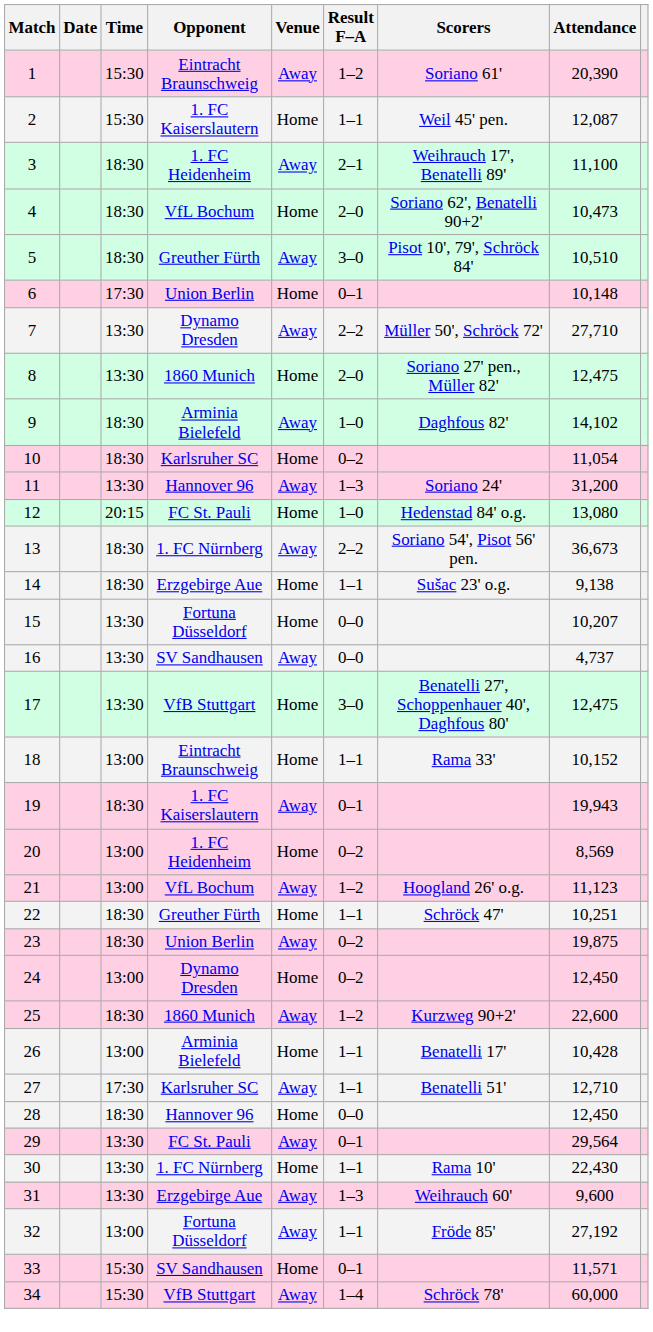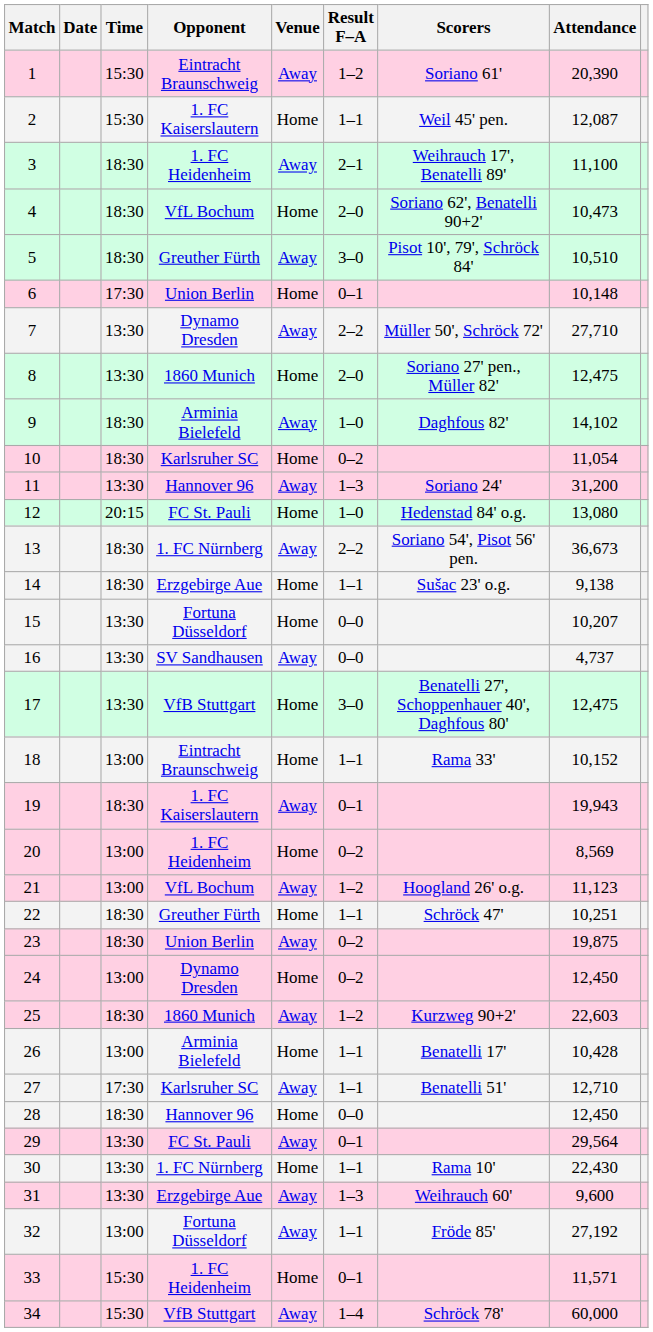 <table class="wikitable sortable" style="text-align:center">
 <tr>
 <th>Match</th>
 <th>Date</th>
 <th>Time</th>
 <th>Opponent</th>
 <th>Venue</th>
 <th>Result<br>F–A</th>
 <th class="unsortable">Scorers</th>
 <th>Attendance</th>
 <th class="unsortable"></th>
 </tr>
 <tr bgcolor="#ffd0e3">
 <td>1</td>
 <td></td>
 <td>15:30</td>
 <td><a href='#'>Eintracht Braunschweig</a></td>
 <td><a href='#'>Away</a></td>
 <td>1–2</td>
 <td><a href='#'>Soriano</a> 61'</td>
 <td>20,390</td>
 <td></td>
 </tr>
 <tr bgcolor="#f3f3f3">
 <td>2</td>
 <td></td>
 <td>15:30</td>
 <td><a href='#'>1. FC Kaiserslautern</a></td>
 <td>Home</td>
 <td>1–1</td>
 <td><a href='#'>Weil</a> 45' pen.</td>
 <td>12,087</td>
 <td></td>
 </tr>
 <tr bgcolor="#d0ffe3">
 <td>3</td>
 <td></td>
 <td>18:30</td>
 <td><a href='#'>1. FC Heidenheim</a></td>
 <td><a href='#'>Away</a></td>
 <td>2–1</td>
 <td><a href='#'>Weihrauch</a> 17', <a href='#'>Benatelli</a> 89'</td>
 <td>11,100</td>
 <td></td>
 </tr>
 <tr bgcolor="#d0ffe3">
 <td>4</td>
 <td></td>
 <td>18:30</td>
 <td><a href='#'>VfL Bochum</a></td>
 <td>Home</td>
 <td>2–0</td>
 <td><a href='#'>Soriano</a> 62', <a href='#'>Benatelli</a> 90+2'</td>
 <td>10,473</td>
 <td></td>
 </tr>
 <tr bgcolor="#d0ffe3">
 <td>5</td>
 <td></td>
 <td>18:30</td>
 <td><a href='#'>Greuther Fürth</a></td>
 <td><a href='#'>Away</a></td>
 <td>3–0</td>
 <td><a href='#'>Pisot</a> 10', 79', <a href='#'>Schröck</a> 84'</td>
 <td>10,510</td>
 <td></td>
 </tr>
 <tr bgcolor="#ffd0e3">
 <td>6</td>
 <td></td>
 <td>17:30</td>
 <td><a href='#'>Union Berlin</a></td>
 <td>Home</td>
 <td>0–1</td>
 <td></td>
 <td>10,148</td>
 <td></td>
 </tr>
 <tr bgcolor="#f3f3f3">
 <td>7</td>
 <td></td>
 <td>13:30</td>
 <td><a href='#'>Dynamo Dresden</a></td>
 <td><a href='#'>Away</a></td>
 <td>2–2</td>
 <td><a href='#'>Müller</a> 50', <a href='#'>Schröck</a> 72'</td>
 <td>27,710</td>
 <td></td>
 </tr>
 <tr bgcolor="#d0ffe3">
 <td>8</td>
 <td></td>
 <td>13:30</td>
 <td><a href='#'>1860 Munich</a></td>
 <td>Home</td>
 <td>2–0</td>
 <td><a href='#'>Soriano</a> 27' pen., <a href='#'>Müller</a> 82'</td>
 <td>12,475</td>
 <td></td>
 </tr>
 <tr bgcolor="#d0ffe3">
 <td>9</td>
 <td></td>
 <td>18:30</td>
 <td><a href='#'>Arminia Bielefeld</a></td>
 <td><a href='#'>Away</a></td>
 <td>1–0</td>
 <td><a href='#'>Daghfous</a> 82'</td>
 <td>14,102</td>
 <td></td>
 </tr>
 <tr bgcolor="#ffd0e3">
 <td>10</td>
 <td></td>
 <td>18:30</td>
 <td><a href='#'>Karlsruher SC</a></td>
 <td>Home</td>
 <td>0–2</td>
 <td></td>
 <td>11,054</td>
 <td></td>
 </tr>
 <tr bgcolor="#ffd0e3">
 <td>11</td>
 <td></td>
 <td>13:30</td>
 <td><a href='#'>Hannover 96</a></td>
 <td><a href='#'>Away</a></td>
 <td>1–3</td>
 <td><a href='#'>Soriano</a> 24'</td>
 <td>31,200</td>
 <td></td>
 </tr>
 <tr bgcolor="#d0ffe3">
 <td>12</td>
 <td></td>
 <td>20:15</td>
 <td><a href='#'>FC St. Pauli</a></td>
 <td>Home</td>
 <td>1–0</td>
 <td><a href='#'>Hedenstad</a> 84' o.g.</td>
 <td>13,080</td>
 <td></td>
 </tr>
 <tr bgcolor="#f3f3f3">
 <td>13</td>
 <td></td>
 <td>18:30</td>
 <td><a href='#'>1. FC Nürnberg</a></td>
 <td><a href='#'>Away</a></td>
 <td>2–2</td>
 <td><a href='#'>Soriano</a> 54', <a href='#'>Pisot</a> 56' pen.</td>
 <td>36,673</td>
 <td></td>
 </tr>
 <tr bgcolor="#f3f3f3">
 <td>14</td>
 <td></td>
 <td>18:30</td>
 <td><a href='#'>Erzgebirge Aue</a></td>
 <td>Home</td>
 <td>1–1</td>
 <td><a href='#'>Sušac</a> 23' o.g.</td>
 <td>9,138</td>
 <td></td>
 </tr>
 <tr bgcolor="#f3f3f3">
 <td>15</td>
 <td></td>
 <td>13:30</td>
 <td><a href='#'>Fortuna Düsseldorf</a></td>
 <td>Home</td>
 <td>0–0</td>
 <td></td>
 <td>10,207</td>
 <td></td>
 </tr>
 <tr bgcolor="#f3f3f3">
 <td>16</td>
 <td></td>
 <td>13:30</td>
 <td><a href='#'>SV Sandhausen</a></td>
 <td><a href='#'>Away</a></td>
 <td>0–0</td>
 <td></td>
 <td>4,737</td>
 <td></td>
 </tr>
 <tr bgcolor="#d0ffe3">
 <td>17</td>
 <td></td>
 <td>13:30</td>
 <td><a href='#'>VfB Stuttgart</a></td>
 <td>Home</td>
 <td>3–0</td>
 <td><a href='#'>Benatelli</a> 27', <a href='#'>Schoppenhauer</a> 40', <a href='#'>Daghfous</a> 80'</td>
 <td>12,475</td>
 <td></td>
 </tr>
 <tr bgcolor="#f3f3f3">
 <td>18</td>
 <td></td>
 <td>13:00</td>
 <td><a href='#'>Eintracht Braunschweig</a></td>
 <td>Home</td>
 <td>1–1</td>
 <td><a href='#'>Rama</a> 33'</td>
 <td>10,152</td>
 <td></td>
 </tr>
 <tr bgcolor="#ffd0e3">
 <td>19</td>
 <td></td>
 <td>18:30</td>
 <td><a href='#'>1. FC Kaiserslautern</a></td>
 <td><a href='#'>Away</a></td>
 <td>0–1</td>
 <td></td>
 <td>19,943</td>
 <td></td>
 </tr>
 <tr bgcolor="#ffd0e3">
 <td>20</td>
 <td></td>
 <td>13:00</td>
 <td><a href='#'>1. FC Heidenheim</a></td>
 <td>Home</td>
 <td>0–2</td>
 <td></td>
 <td>8,569</td>
 <td></td>
 </tr>
 <tr bgcolor="#ffd0e3">
 <td>21</td>
 <td></td>
 <td>13:00</td>
 <td><a href='#'>VfL Bochum</a></td>
 <td><a href='#'>Away</a></td>
 <td>1–2</td>
 <td><a href='#'>Hoogland</a> 26' o.g.</td>
 <td>11,123</td>
 <td></td>
 </tr>
 <tr bgcolor="#f3f3f3">
 <td>22</td>
 <td></td>
 <td>18:30</td>
 <td><a href='#'>Greuther Fürth</a></td>
 <td>Home</td>
 <td>1–1</td>
 <td><a href='#'>Schröck</a> 47'</td>
 <td>10,251</td>
 <td></td>
 </tr>
 <tr bgcolor="#ffd0e3">
 <td>23</td>
 <td></td>
 <td>18:30</td>
 <td><a href='#'>Union Berlin</a></td>
 <td><a href='#'>Away</a></td>
 <td>0–2</td>
 <td></td>
 <td>19,875</td>
 <td></td>
 </tr>
 <tr bgcolor="#ffd0e3">
 <td>24</td>
 <td></td>
 <td>13:00</td>
 <td><a href='#'>Dynamo Dresden</a></td>
 <td>Home</td>
 <td>0–2</td>
 <td></td>
 <td>12,450</td>
 <td></td>
 </tr>
 <tr bgcolor="#ffd0e3">
 <td>25</td>
 <td></td>
 <td>18:30</td>
 <td><a href='#'>1860 Munich</a></td>
 <td><a href='#'>Away</a></td>
 <td>1–2</td>
 <td><a href='#'>Kurzweg</a> 90+2'</td>
-<td>22,600</td>
+<td>22,603</td>
 <td></td>
 </tr>
 <tr bgcolor="#f3f3f3">
 <td>26</td>
 <td></td>
 <td>13:00</td>
 <td><a href='#'>Arminia Bielefeld</a></td>
 <td>Home</td>
 <td>1–1</td>
 <td><a href='#'>Benatelli</a> 17'</td>
 <td>10,428</td>
 <td></td>
 </tr>
 <tr bgcolor="#f3f3f3">
 <td>27</td>
 <td></td>
 <td>17:30</td>
 <td><a href='#'>Karlsruher SC</a></td>
 <td><a href='#'>Away</a></td>
 <td>1–1</td>
 <td><a href='#'>Benatelli</a> 51'</td>
 <td>12,710</td>
 <td></td>
 </tr>
 <tr bgcolor="#f3f3f3">
 <td>28</td>
 <td></td>
 <td>18:30</td>
 <td><a href='#'>Hannover 96</a></td>
 <td>Home</td>
 <td>0–0</td>
 <td></td>
 <td>12,450</td>
 <td></td>
 </tr>
 <tr bgcolor="#ffd0e3">
 <td>29</td>
 <td></td>
 <td>13:30</td>
 <td><a href='#'>FC St. Pauli</a></td>
 <td><a href='#'>Away</a></td>
 <td>0–1</td>
 <td></td>
 <td>29,564</td>
 <td></td>
 </tr>
 <tr bgcolor="#f3f3f3">
 <td>30</td>
 <td></td>
 <td>13:30</td>
 <td><a href='#'>1. FC Nürnberg</a></td>
 <td>Home</td>
 <td>1–1</td>
 <td><a href='#'>Rama</a> 10'</td>
 <td>22,430</td>
 <td></td>
 </tr>
 <tr bgcolor="#ffd0e3">
 <td>31</td>
 <td></td>
 <td>13:30</td>
 <td><a href='#'>Erzgebirge Aue</a></td>
 <td><a href='#'>Away</a></td>
 <td>1–3</td>
 <td><a href='#'>Weihrauch</a> 60'</td>
 <td>9,600</td>
 <td></td>
 </tr>
 <tr bgcolor="#f3f3f3">
 <td>32</td>
 <td></td>
 <td>13:00</td>
 <td><a href='#'>Fortuna Düsseldorf</a></td>
 <td><a href='#'>Away</a></td>
 <td>1–1</td>
 <td><a href='#'>Fröde</a> 85'</td>
 <td>27,192</td>
 <td></td>
 </tr>
 <tr bgcolor="#ffd0e3">
 <td>33</td>
 <td></td>
 <td>15:30</td>
-<td><a href='#'>SV Sandhausen</a></td>
+<td><a href='#'>1. FC Heidenheim</a></td>
 <td>Home</td>
 <td>0–1</td>
 <td></td>
 <td>11,571</td>
 <td></td>
 </tr>
 <tr bgcolor="#ffd0e3">
 <td>34</td>
 <td></td>
 <td>15:30</td>
 <td><a href='#'>VfB Stuttgart</a></td>
 <td><a href='#'>Away</a></td>
 <td>1–4</td>
 <td><a href='#'>Schröck</a> 78'</td>
 <td>60,000</td>
 <td></td>
 </tr>
 </table>
